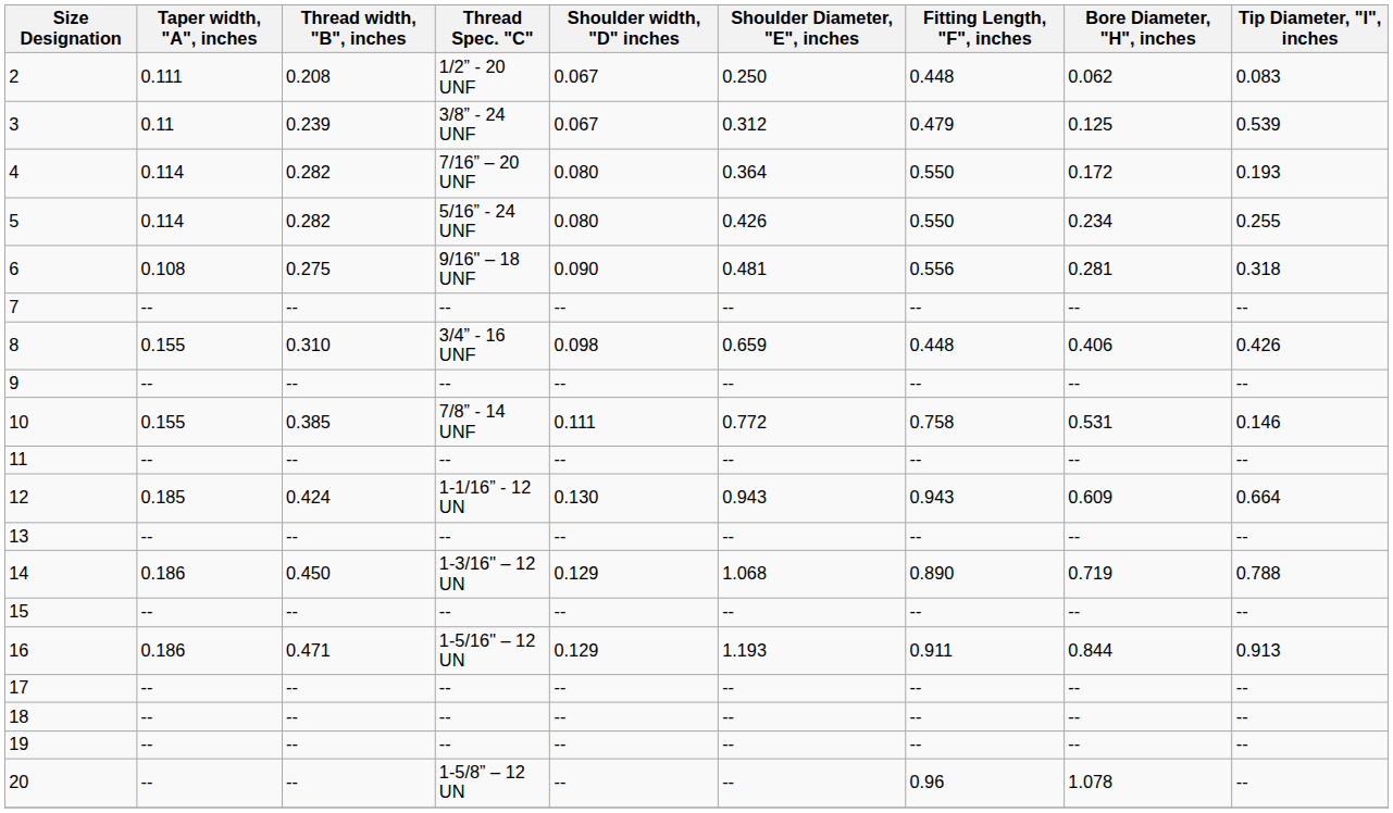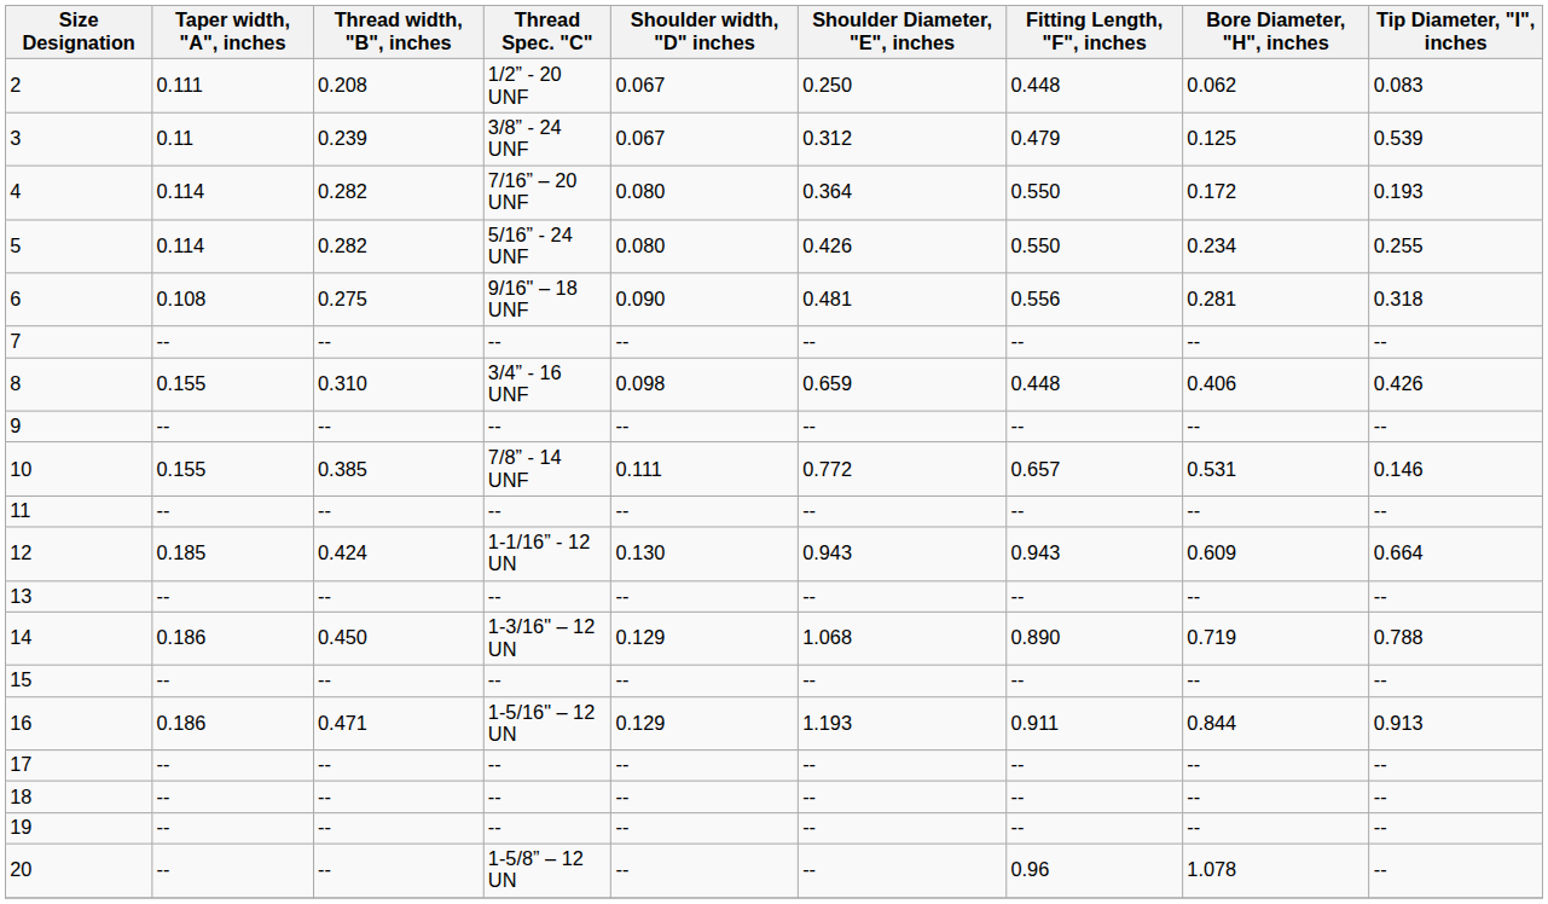 <table class="wikitable">
 <tr>
 <th>Size Designation</th>
 <th>Taper width, "A", inches</th>
 <th>Thread width, "B", inches</th>
 <th>Thread Spec. "C"</th>
 <th>Shoulder width, "D" inches</th>
 <th>Shoulder Diameter, "E", inches</th>
 <th>Fitting Length, "F", inches</th>
 <th>Bore Diameter, "H", inches</th>
 <th>Tip Diameter, "I", inches</th>
 </tr>
 <tr>
 <td>2</td>
 <td>0.111</td>
 <td>0.208</td>
 <td>1/2” - 20 UNF</td>
 <td>0.067</td>
 <td>0.250</td>
 <td>0.448</td>
 <td>0.062</td>
 <td>0.083</td>
 </tr>
 <tr>
 <td>3</td>
 <td>0.11</td>
 <td>0.239</td>
 <td>3/8” - 24 UNF</td>
 <td>0.067</td>
 <td>0.312</td>
 <td>0.479</td>
 <td>0.125</td>
 <td>0.539</td>
 </tr>
 <tr>
 <td>4</td>
 <td>0.114</td>
 <td>0.282</td>
 <td>7/16” – 20 UNF</td>
 <td>0.080</td>
 <td>0.364</td>
 <td>0.550</td>
 <td>0.172</td>
 <td>0.193</td>
 </tr>
 <tr>
 <td>5</td>
 <td>0.114</td>
 <td>0.282</td>
 <td>5/16” - 24 UNF</td>
 <td>0.080</td>
 <td>0.426</td>
 <td>0.550</td>
 <td>0.234</td>
 <td>0.255</td>
 </tr>
 <tr>
 <td>6</td>
 <td>0.108</td>
 <td>0.275</td>
 <td>9/16" – 18 UNF</td>
 <td>0.090</td>
 <td>0.481</td>
 <td>0.556</td>
 <td>0.281</td>
 <td>0.318</td>
 </tr>
 <tr>
 <td>7</td>
 <td>--</td>
 <td>--</td>
 <td>--</td>
 <td>--</td>
 <td>--</td>
 <td>--</td>
 <td>--</td>
 <td>--</td>
 </tr>
 <tr>
 <td>8</td>
 <td>0.155</td>
 <td>0.310</td>
 <td>3/4” - 16 UNF</td>
 <td>0.098</td>
 <td>0.659</td>
 <td>0.448</td>
 <td>0.406</td>
 <td>0.426</td>
 </tr>
 <tr>
 <td>9</td>
 <td>--</td>
 <td>--</td>
 <td>--</td>
 <td>--</td>
 <td>--</td>
 <td>--</td>
 <td>--</td>
 <td>--</td>
 </tr>
 <tr>
 <td>10</td>
 <td>0.155</td>
 <td>0.385</td>
 <td>7/8” - 14 UNF</td>
 <td>0.111</td>
 <td>0.772</td>
-<td>0.758</td>
+<td>0.657</td>
 <td>0.531</td>
 <td>0.146</td>
 </tr>
 <tr>
 <td>11</td>
 <td>--</td>
 <td>--</td>
 <td>--</td>
 <td>--</td>
 <td>--</td>
 <td>--</td>
 <td>--</td>
 <td>--</td>
 </tr>
 <tr>
 <td>12</td>
 <td>0.185</td>
 <td>0.424</td>
 <td>1-1/16” - 12 UN</td>
 <td>0.130</td>
 <td>0.943</td>
 <td>0.943</td>
 <td>0.609</td>
 <td>0.664</td>
 </tr>
 <tr>
 <td>13</td>
 <td>--</td>
 <td>--</td>
 <td>--</td>
 <td>--</td>
 <td>--</td>
 <td>--</td>
 <td>--</td>
 <td>--</td>
 </tr>
 <tr>
 <td>14</td>
 <td>0.186</td>
 <td>0.450</td>
 <td>1-3/16" – 12 UN</td>
 <td>0.129</td>
 <td>1.068</td>
 <td>0.890</td>
 <td>0.719</td>
 <td>0.788</td>
 </tr>
 <tr>
 <td>15</td>
 <td>--</td>
 <td>--</td>
 <td>--</td>
 <td>--</td>
 <td>--</td>
 <td>--</td>
 <td>--</td>
 <td>--</td>
 </tr>
 <tr>
 <td>16</td>
 <td>0.186</td>
 <td>0.471</td>
 <td>1-5/16" – 12 UN</td>
 <td>0.129</td>
 <td>1.193</td>
 <td>0.911</td>
 <td>0.844</td>
 <td>0.913</td>
 </tr>
 <tr>
 <td>17</td>
 <td>--</td>
 <td>--</td>
 <td>--</td>
 <td>--</td>
 <td>--</td>
 <td>--</td>
 <td>--</td>
 <td>--</td>
 </tr>
 <tr>
 <td>18</td>
 <td>--</td>
 <td>--</td>
 <td>--</td>
 <td>--</td>
 <td>--</td>
 <td>--</td>
 <td>--</td>
 <td>--</td>
 </tr>
 <tr>
 <td>19</td>
 <td>--</td>
 <td>--</td>
 <td>--</td>
 <td>--</td>
 <td>--</td>
 <td>--</td>
 <td>--</td>
 <td>--</td>
 </tr>
 <tr>
 <td>20</td>
 <td>--</td>
 <td>--</td>
 <td>1-5/8” – 12 UN</td>
 <td>--</td>
 <td>--</td>
 <td>0.96</td>
 <td>1.078</td>
 <td>--</td>
 </tr>
 <tr>
 </tr>
 </table>
